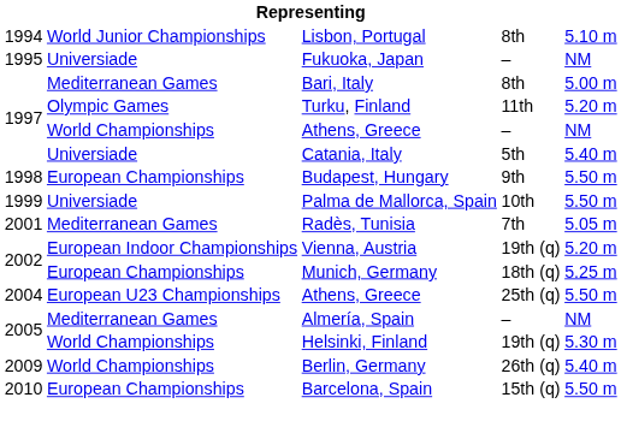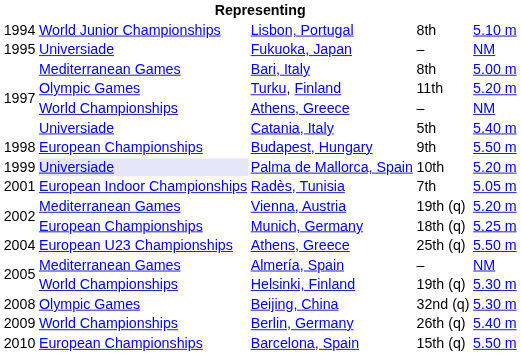 <table>
 <tr>
 <th colspan="5">Representing </th>
 </tr>
 <tr>
 <td>1994</td>
 <td><a href='#'>World Junior Championships</a></td>
 <td><a href='#'>Lisbon, Portugal</a></td>
 <td>8th</td>
 <td><a href='#'>5.10 m</a></td>
 </tr>
 <tr>
 <td>1995</td>
 <td><a href='#'>Universiade</a></td>
 <td><a href='#'>Fukuoka, Japan</a></td>
 <td>–</td>
 <td><a href='#'>NM</a></td>
 </tr>
 <tr>
 <td rowspan=4>1997</td>
 <td><a href='#'>Mediterranean Games</a></td>
 <td><a href='#'>Bari, Italy</a></td>
 <td>8th</td>
 <td><a href='#'>5.00 m</a></td>
 </tr>
 <tr>
 <td><a href='#'>Olympic Games</a></td>
 <td><a href='#'>Turku</a>, <a href='#'>Finland</a></td>
 <td>11th</td>
 <td><a href='#'>5.20 m</a></td>
 </tr>
 <tr>
 <td><a href='#'>World Championships</a></td>
 <td><a href='#'>Athens, Greece</a></td>
 <td>–</td>
 <td><a href='#'>NM</a></td>
 </tr>
 <tr>
 <td><a href='#'>Universiade</a></td>
 <td><a href='#'>Catania, Italy</a></td>
 <td>5th</td>
 <td><a href='#'>5.40 m</a></td>
 </tr>
 <tr>
 <td>1998</td>
 <td><a href='#'>European Championships</a></td>
 <td><a href='#'>Budapest, Hungary</a></td>
 <td>9th</td>
 <td><a href='#'>5.50 m</a></td>
 </tr>
 <tr>
 <td>1999</td>
-<td><a href='#'>Universiade</a></td>
+<td style="background: lavender;"><a href='#'>Universiade</a></td>
 <td><a href='#'>Palma de Mallorca, Spain</a></td>
 <td>10th</td>
-<td><a href='#'>5.50 m</a></td>
+<td><a href='#'>5.20 m</a></td>
 </tr>
 <tr>
 <td>2001</td>
-<td><a href='#'>Mediterranean Games</a></td>
+<td><a href='#'>European Indoor Championships</a></td>
 <td><a href='#'>Radès, Tunisia</a></td>
 <td>7th</td>
 <td><a href='#'>5.05 m</a></td>
 </tr>
 <tr>
 <td rowspan=2>2002</td>
-<td><a href='#'>European Indoor Championships</a></td>
+<td><a href='#'>Mediterranean Games</a></td>
 <td><a href='#'>Vienna, Austria</a></td>
 <td>19th (q)</td>
 <td><a href='#'>5.20 m</a></td>
 </tr>
 <tr>
 <td><a href='#'>European Championships</a></td>
 <td><a href='#'>Munich, Germany</a></td>
 <td>18th (q)</td>
 <td><a href='#'>5.25 m</a></td>
 </tr>
 <tr>
 <td>2004</td>
 <td><a href='#'>European U23 Championships</a></td>
 <td><a href='#'>Athens, Greece</a></td>
 <td>25th (q)</td>
 <td><a href='#'>5.50 m</a></td>
 </tr>
 <tr>
 <td rowspan=2>2005</td>
 <td><a href='#'>Mediterranean Games</a></td>
 <td><a href='#'>Almería, Spain</a></td>
 <td>–</td>
 <td><a href='#'>NM</a></td>
 </tr>
 <tr>
 <td><a href='#'>World Championships</a></td>
 <td><a href='#'>Helsinki, Finland</a></td>
 <td>19th (q)</td>
 <td><a href='#'>5.30 m</a></td>
 </tr>
 <tr>
+<td>2008</td>
+<td><a href='#'>Olympic Games</a></td>
+<td><a href='#'>Beijing, China</a></td>
+<td>32nd (q)</td>
+<td><a href='#'>5.30 m</a></td>
+</tr>
+<tr>
 <td>2009</td>
 <td><a href='#'>World Championships</a></td>
 <td><a href='#'>Berlin, Germany</a></td>
 <td>26th (q)</td>
 <td><a href='#'>5.40 m</a></td>
 </tr>
 <tr>
 <td>2010</td>
 <td><a href='#'>European Championships</a></td>
 <td><a href='#'>Barcelona, Spain</a></td>
 <td>15th (q)</td>
 <td><a href='#'>5.50 m</a></td>
 </tr>
 </table>
